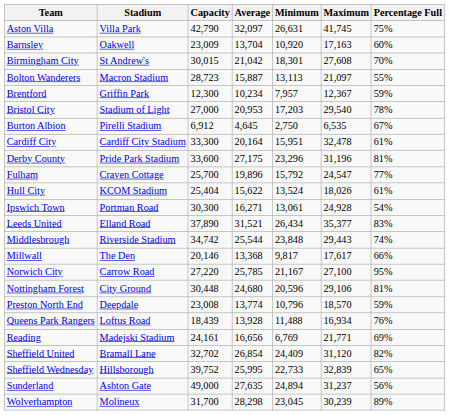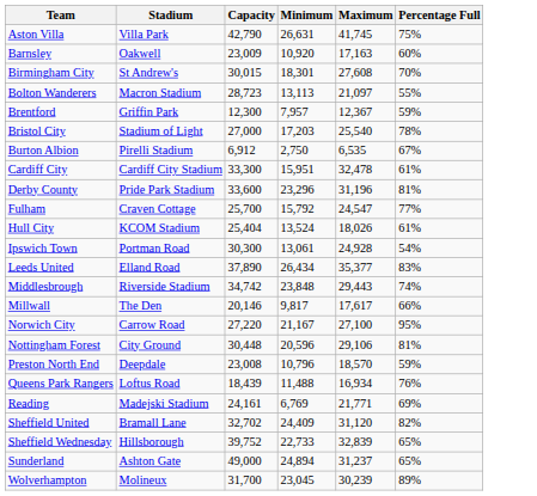 <table class="wikitable sortable">
 <tr>
 <th>Team</th>
 <th>Stadium</th>
 <th>Capacity</th>
-<th>Average</th>
 <th>Minimum</th>
 <th>Maximum</th>
 <th>Percentage Full</th>
 </tr>
 <tr>
 <td><a href='#'>Aston Villa</a></td>
 <td><a href='#'>Villa Park</a></td>
 <td>42,790</td>
-<td>32,097</td>
 <td>26,631</td>
 <td>41,745</td>
 <td>75%</td>
 </tr>
 <tr>
 <td><a href='#'>Barnsley</a></td>
 <td><a href='#'>Oakwell</a></td>
 <td>23,009</td>
-<td>13,704</td>
 <td>10,920</td>
 <td>17,163</td>
 <td>60%</td>
 </tr>
 <tr>
 <td><a href='#'>Birmingham City</a></td>
 <td><a href='#'>St Andrew's</a></td>
 <td>30,015</td>
-<td>21,042</td>
 <td>18,301</td>
 <td>27,608</td>
 <td>70%</td>
 </tr>
 <tr>
 <td><a href='#'>Bolton Wanderers</a></td>
 <td><a href='#'>Macron Stadium</a></td>
 <td>28,723</td>
-<td>15,887</td>
 <td>13,113</td>
 <td>21,097</td>
 <td>55%</td>
 </tr>
 <tr>
 <td><a href='#'>Brentford</a></td>
 <td><a href='#'>Griffin Park</a></td>
 <td>12,300</td>
-<td>10,234</td>
 <td>7,957</td>
 <td>12,367</td>
 <td>59%</td>
 </tr>
 <tr>
 <td><a href='#'>Bristol City</a></td>
 <td><a href='#'>Stadium of Light</a></td>
 <td>27,000</td>
-<td>20,953</td>
 <td>17,203</td>
-<td>29,540</td>
+<td>25,540</td>
 <td>78%</td>
 </tr>
 <tr>
 <td><a href='#'>Burton Albion</a></td>
 <td><a href='#'>Pirelli Stadium</a></td>
 <td>6,912</td>
-<td>4,645</td>
 <td>2,750</td>
 <td>6,535</td>
 <td>67%</td>
 </tr>
 <tr>
 <td><a href='#'>Cardiff City</a></td>
 <td><a href='#'>Cardiff City Stadium</a></td>
 <td>33,300</td>
-<td>20,164</td>
 <td>15,951</td>
 <td>32,478</td>
 <td>61%</td>
 </tr>
 <tr>
 <td><a href='#'>Derby County</a></td>
 <td><a href='#'>Pride Park Stadium</a></td>
 <td>33,600</td>
-<td>27,175</td>
 <td>23,296</td>
 <td>31,196</td>
 <td>81%</td>
 </tr>
 <tr>
 <td><a href='#'>Fulham</a></td>
 <td><a href='#'>Craven Cottage</a></td>
 <td>25,700</td>
-<td>19,896</td>
 <td>15,792</td>
 <td>24,547</td>
 <td>77%</td>
 </tr>
 <tr>
 <td><a href='#'>Hull City</a></td>
 <td><a href='#'>KCOM Stadium</a></td>
 <td>25,404</td>
-<td>15,622</td>
 <td>13,524</td>
 <td>18,026</td>
 <td>61%</td>
 </tr>
 <tr>
 <td><a href='#'>Ipswich Town</a></td>
 <td><a href='#'>Portman Road</a></td>
 <td>30,300</td>
-<td>16,271</td>
 <td>13,061</td>
 <td>24,928</td>
 <td>54%</td>
 </tr>
 <tr>
 <td><a href='#'>Leeds United</a></td>
 <td><a href='#'>Elland Road</a></td>
 <td>37,890</td>
-<td>31,521</td>
 <td>26,434</td>
 <td>35,377</td>
 <td>83%</td>
 </tr>
 <tr>
 <td><a href='#'>Middlesbrough</a></td>
 <td><a href='#'>Riverside Stadium</a></td>
 <td>34,742</td>
-<td>25,544</td>
 <td>23,848</td>
 <td>29,443</td>
 <td>74%</td>
 </tr>
 <tr>
 <td><a href='#'>Millwall</a></td>
 <td><a href='#'>The Den</a></td>
 <td>20,146</td>
-<td>13,368</td>
 <td>9,817</td>
 <td>17,617</td>
 <td>66%</td>
 </tr>
 <tr>
 <td><a href='#'>Norwich City</a></td>
 <td><a href='#'>Carrow Road</a></td>
 <td>27,220</td>
-<td>25,785</td>
 <td>21,167</td>
 <td>27,100</td>
 <td>95%</td>
 </tr>
 <tr>
 <td><a href='#'>Nottingham Forest</a></td>
 <td><a href='#'>City Ground</a></td>
 <td>30,448</td>
-<td>24,680</td>
 <td>20,596</td>
 <td>29,106</td>
 <td>81%</td>
 </tr>
 <tr>
 <td><a href='#'>Preston North End</a></td>
 <td><a href='#'>Deepdale</a></td>
 <td>23,008</td>
-<td>13,774</td>
 <td>10,796</td>
 <td>18,570</td>
 <td>59%</td>
 </tr>
 <tr>
 <td><a href='#'>Queens Park Rangers</a></td>
 <td><a href='#'>Loftus Road</a></td>
 <td>18,439</td>
-<td>13,928</td>
 <td>11,488</td>
 <td>16,934</td>
 <td>76%</td>
 </tr>
 <tr>
 <td><a href='#'>Reading</a></td>
 <td><a href='#'>Madejski Stadium</a></td>
 <td>24,161</td>
-<td>16,656</td>
 <td>6,769</td>
 <td>21,771</td>
 <td>69%</td>
 </tr>
 <tr>
 <td><a href='#'>Sheffield United</a></td>
 <td><a href='#'>Bramall Lane</a></td>
 <td>32,702</td>
-<td>26,854</td>
 <td>24,409</td>
 <td>31,120</td>
 <td>82%</td>
 </tr>
 <tr>
 <td><a href='#'>Sheffield Wednesday</a></td>
 <td><a href='#'>Hillsborough</a></td>
 <td>39,752</td>
-<td>25,995</td>
 <td>22,733</td>
 <td>32,839</td>
 <td>65%</td>
 </tr>
 <tr>
 <td><a href='#'>Sunderland</a></td>
 <td><a href='#'>Ashton Gate</a></td>
 <td>49,000</td>
-<td>27,635</td>
 <td>24,894</td>
 <td>31,237</td>
-<td>56%</td>
+<td>65%</td>
 </tr>
 <tr>
 <td><a href='#'>Wolverhampton</a></td>
 <td><a href='#'>Molineux</a></td>
 <td>31,700</td>
-<td>28,298</td>
 <td>23,045</td>
 <td>30,239</td>
 <td>89%</td>
 </tr>
 </table>
